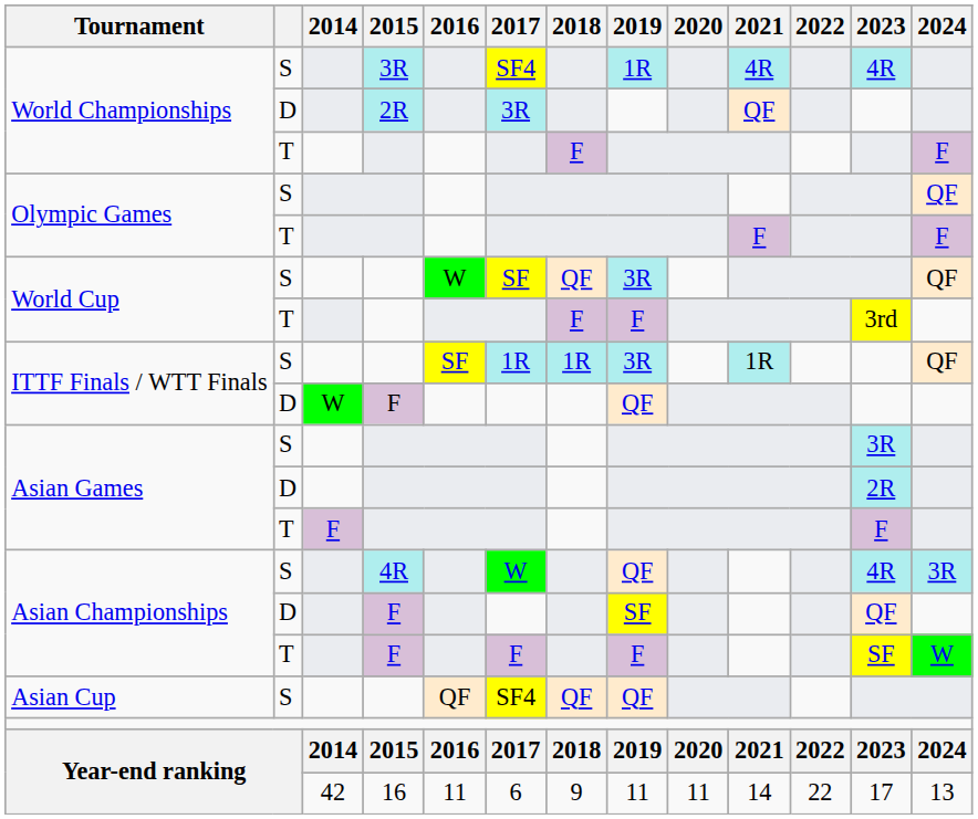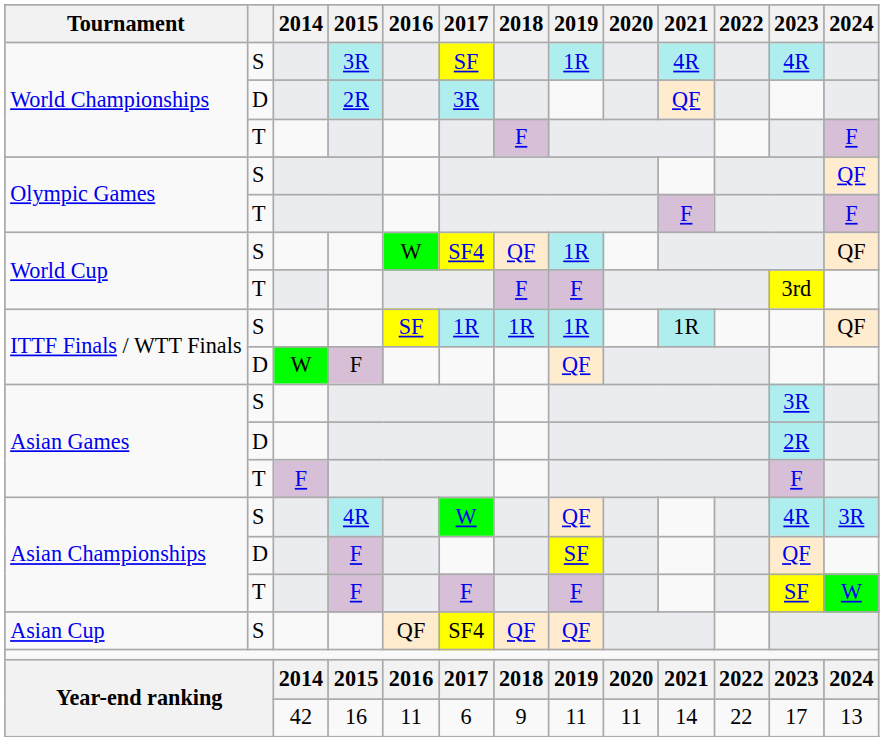 <table class="wikitable sortable" style="text-align:center; font-size: small;">
 <tr>
 <th class="unsortable">Tournament</th>
 <th></th>
 <th class="unsortable">2014</th>
 <th class="unsortable">2015</th>
 <th class="unsortable">2016</th>
 <th class="unsortable">2017</th>
 <th class="unsortable">2018</th>
 <th class="unsortable">2019</th>
 <th class="unsortable">2020</th>
 <th class="unsortable">2021</th>
 <th class="unsortable">2022</th>
 <th class="unsortable">2023</th>
 <th class="unsortable">2024</th>
 </tr>
 <tr>
 <td rowspan="3" style="text-align: left;"><a href='#'>World Championships</a></td>
 <td data-sort-value="1" style="text-align: left;">S</td>
 <td style="background: #eaecf0;"></td>
 <td style="background: #afeeee;"><a href='#'>3R</a></td>
 <td style="background: #eaecf0;"></td>
-<td style="background: yellow;"><a href='#'>SF4</a></td>
+<td style="background: yellow;"><a href='#'>SF</a></td>
 <td style="background: #eaecf0;"></td>
 <td style="background: #afeeee;"><a href='#'>1R</a></td>
 <td style="background: #eaecf0;"></td>
 <td style="background: #afeeee;"><a href='#'>4R</a></td>
 <td style="background: #eaecf0;"></td>
 <td style="background: #afeeee;"><a href='#'>4R</a></td>
 <td style="background: #eaecf0;"></td>
 </tr>
 <tr>
 <td data-sort-value="2" style="text-align: left;">D</td>
 <td style="background: #eaecf0;"></td>
 <td style="background: #afeeee;"><a href='#'>2R</a></td>
 <td style="background: #eaecf0;"></td>
 <td style="background: #afeeee;"><a href='#'>3R</a></td>
 <td style="background: #eaecf0;"></td>
 <td></td>
 <td style="background: #eaecf0;"></td>
 <td style="background: #ffebcd;"><a href='#'>QF</a></td>
 <td style="background: #eaecf0;"></td>
 <td></td>
 <td style="background: #eaecf0;"></td>
 </tr>
 <tr>
 <td data-sort-value="4" style="text-align: left;">T</td>
 <td></td>
 <td style="background: #eaecf0;"></td>
 <td></td>
 <td style="background: #eaecf0;"></td>
 <td style="background: thistle;"><a href='#'>F</a></td>
 <td colspan="3" style="background: #eaecf0;"></td>
 <td></td>
 <td style="background: #eaecf0;"></td>
 <td style="background: thistle;"><a href='#'>F</a></td>
 </tr>
 <tr>
 <td rowspan="2" style="text-align: left;"><a href='#'>Olympic Games</a></td>
 <td data-sort-value="1" style="text-align: left;">S</td>
 <td colspan="2" style="background: #eaecf0;"></td>
 <td></td>
 <td colspan="4" style="background: #eaecf0;"></td>
 <td></td>
 <td colspan="2" style="background: #eaecf0;"></td>
 <td style="background: #ffebcd;"><a href='#'>QF</a></td>
 </tr>
 <tr>
 <td data-sort-value="4" style="text-align: left;">T</td>
 <td colspan="2" style="background: #eaecf0;"></td>
 <td></td>
 <td colspan="4" style="background: #eaecf0;"></td>
 <td style="background: thistle;"><a href='#'>F</a></td>
 <td colspan="2" style="background: #eaecf0;"></td>
 <td style="background: thistle;"><a href='#'>F</a></td>
 </tr>
 <tr>
 <td rowspan="2" style="text-align: left;"><a href='#'>World Cup</a></td>
 <td data-sort-value="1" style="text-align: left;">S</td>
 <td></td>
 <td></td>
 <td style="background: lime;">W</td>
-<td style="background: yellow;"><a href='#'>SF</a></td>
+<td style="background: yellow;"><a href='#'>SF4</a></td>
 <td style="background: #ffebcd;"><a href='#'>QF</a></td>
-<td style="background: #afeeee;"><a href='#'>3R</a></td>
+<td style="background: #afeeee;"><a href='#'>1R</a></td>
 <td></td>
 <td colspan="3" style="background: #eaecf0;"></td>
 <td style="background: #ffebcd;">QF</td>
 </tr>
 <tr>
 <td data-sort-value="4" style="text-align: left;">T</td>
 <td style="background: #eaecf0;"></td>
 <td></td>
 <td colspan="2" style="background: #eaecf0;"></td>
 <td style="background: thistle;"><a href='#'>F</a></td>
 <td style="background: thistle;"><a href='#'>F</a></td>
 <td colspan="3" style="background: #eaecf0;"></td>
 <td style="background: yellow;">3rd</td>
 </tr>
 <tr>
 <td rowspan="2" style="text-align: left;"><a href='#'>ITTF Finals</a> / WTT Finals</td>
 <td data-sort-value="1" style="text-align: left;">S</td>
 <td></td>
 <td></td>
 <td style="background: yellow;"><a href='#'>SF</a></td>
 <td style="background: #afeeee;"><a href='#'>1R</a></td>
 <td style="background: #afeeee;"><a href='#'>1R</a></td>
-<td style="background: #afeeee;"><a href='#'>3R</a></td>
+<td style="background: #afeeee;"><a href='#'>1R</a></td>
 <td></td>
 <td style="background: #afeeee;">1R</td>
 <td></td>
 <td></td>
 <td style="background: #ffebcd;">QF</td>
 </tr>
 <tr>
 <td data-sort-value="2" style="text-align: left;">D</td>
 <td style="background: lime;">W</td>
 <td style="background: thistle;">F</td>
 <td></td>
 <td></td>
 <td></td>
 <td style="background: #ffebcd;"><a href='#'>QF</a></td>
 <td colspan="3" style="background: #eaecf0;"></td>
 <td></td>
 <td></td>
 </tr>
 <tr>
 <td rowspan="3" style="text-align: left;"><a href='#'>Asian Games</a></td>
 <td data-sort-value="1" style="text-align: left;">S</td>
 <td></td>
 <td colspan="3" style="background: #eaecf0;"></td>
 <td></td>
 <td colspan="4" style="background: #eaecf0;"></td>
 <td style="background: #afeeee;"><a href='#'>3R</a></td>
 <td style="background: #eaecf0;"></td>
 </tr>
 <tr>
 <td data-sort-value="2" style="text-align: left;">D</td>
 <td></td>
 <td colspan="3" style="background: #eaecf0;"></td>
 <td></td>
 <td colspan="4" style="background: #eaecf0;"></td>
 <td style="background: #afeeee;"><a href='#'>2R</a></td>
 <td style="background: #eaecf0;"></td>
 </tr>
 <tr>
 <td data-sort-value="4" style="text-align: left;">T</td>
 <td style="background: thistle;"><a href='#'>F</a></td>
 <td colspan="3" style="background: #eaecf0;"></td>
 <td></td>
 <td colspan="4" style="background: #eaecf0;"></td>
 <td style="background: thistle;"><a href='#'>F</a></td>
 <td style="background: #eaecf0;"></td>
 </tr>
 <tr>
 <td rowspan="3" style="text-align: left;"><a href='#'>Asian Championships</a></td>
 <td data-sort-value="1" style="text-align: left;">S</td>
 <td style="background: #eaecf0;"></td>
 <td style="background: #afeeee;"><a href='#'>4R</a></td>
 <td style="background: #eaecf0;"></td>
 <td style="background: lime;"><a href='#'>W</a></td>
 <td style="background: #eaecf0;"></td>
 <td style="background: #ffebcd;"><a href='#'>QF</a></td>
 <td style="background: #eaecf0;"></td>
 <td></td>
 <td style="background: #eaecf0;"></td>
 <td style="background: #afeeee;"><a href='#'>4R</a></td>
 <td style="background: #afeeee;"><a href='#'>3R</a></td>
 </tr>
 <tr>
 <td data-sort-value="2" style="text-align: left;">D</td>
 <td style="background: #eaecf0;"></td>
 <td style="background: thistle;"><a href='#'>F</a></td>
 <td style="background: #eaecf0;"></td>
 <td></td>
 <td style="background: #eaecf0;"></td>
 <td style="background: yellow;"><a href='#'>SF</a></td>
 <td style="background: #eaecf0;"></td>
 <td></td>
 <td style="background: #eaecf0;"></td>
 <td style="background: #ffebcd;"><a href='#'>QF</a></td>
 <td></td>
 </tr>
 <tr>
 <td data-sort-value="4" style="text-align: left;">T</td>
 <td style="background: #eaecf0;"></td>
 <td style="background: thistle;"><a href='#'>F</a></td>
 <td style="background: #eaecf0;"></td>
 <td style="background: thistle;"><a href='#'>F</a></td>
 <td style="background: #eaecf0;"></td>
 <td style="background: thistle;"><a href='#'>F</a></td>
 <td style="background: #eaecf0;"></td>
 <td></td>
 <td style="background: #eaecf0;"></td>
 <td style="background: yellow;"><a href='#'>SF</a></td>
 <td style="background: lime;"><a href='#'>W</a></td>
 </tr>
 <tr>
 <td style="text-align: left;"><a href='#'>Asian Cup</a></td>
 <td data-sort-value="1" style="text-align: left;">S</td>
 <td></td>
 <td></td>
 <td style="background: #ffebcd;">QF</td>
 <td style="background: yellow;">SF4</td>
 <td style="background: #ffebcd;"><a href='#'>QF</a></td>
 <td style="background: #ffebcd;"><a href='#'>QF</a></td>
 <td colspan="2" style="background: #eaecf0;"></td>
 <td></td>
 <td colspan="2" style="background: #eaecf0;"></td>
 </tr>
 <tr class="sortbottom">
 <td colspan="13"></td>
 </tr>
 <tr class="sortbottom">
 <th colspan="2" rowspan="2">Year-end ranking</th>
 <th>2014</th>
 <th>2015</th>
 <th>2016</th>
 <th>2017</th>
 <th>2018</th>
 <th>2019</th>
 <th>2020</th>
 <th>2021</th>
 <th>2022</th>
 <th>2023</th>
 <th>2024</th>
 </tr>
 <tr class="sortbottom" style="text-align: center;">
 <td>42</td>
 <td>16</td>
 <td>11</td>
 <td>6</td>
 <td>9</td>
 <td>11</td>
 <td>11</td>
 <td>14</td>
 <td>22</td>
 <td>17</td>
 <td>13</td>
 </tr>
 </table>
